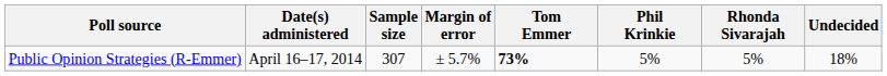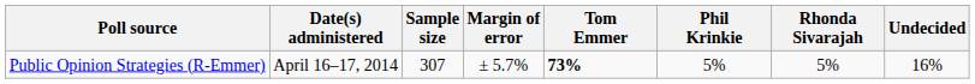 <table class="wikitable">
 <tr>
 <th>Poll source</th>
 <th>Date(s)<br>administered</th>
 <th>Sample<br>size</th>
 <th>Margin of<br>error</th>
 <th style="width:100px;">Tom<br>Emmer</th>
 <th style="width:100px;">Phil<br>Krinkie</th>
 <th style="width:100px;">Rhonda<br>Sivarajah</th>
 <th>Undecided</th>
 </tr>
 <tr>
 <td><a href='#'>Public Opinion Strategies (R-Emmer)</a></td>
 <td align=center>April 16–17, 2014</td>
 <td align=center>307</td>
 <td align=center>± 5.7%</td>
 <td><strong>73%</strong></td>
 <td align=center>5%</td>
 <td align=center>5%</td>
-<td align=center>18%</td>
+<td align=center>16%</td>
 </tr>
 </table>
